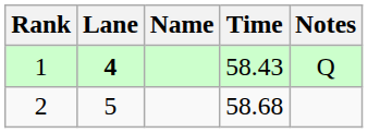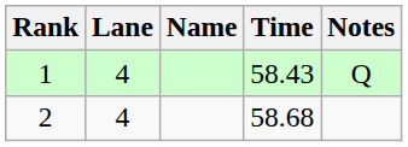 <table class="wikitable sortable" style="text-align:center">
 <tr>
 <th>Rank</th>
 <th>Lane</th>
 <th>Name</th>
 <th>Time</th>
 <th>Notes</th>
 </tr>
 <tr bgcolor=ccffcc>
 <td>1</td>
-<td><strong>4</strong></td>
+<td>4</td>
 <td align=left></td>
 <td>58.43</td>
 <td>Q</td>
 </tr>
 <tr>
 <td>2</td>
-<td>5</td>
+<td>4</td>
 <td align=left></td>
 <td>58.68</td>
 <td></td>
 </tr>
 </table>
